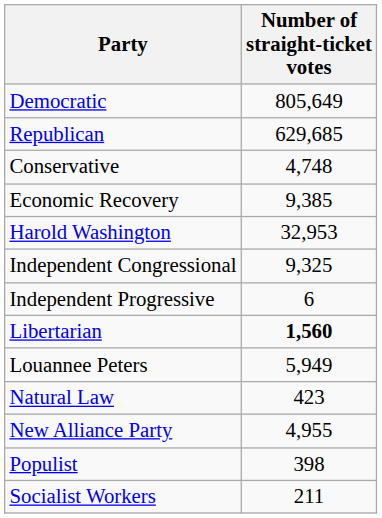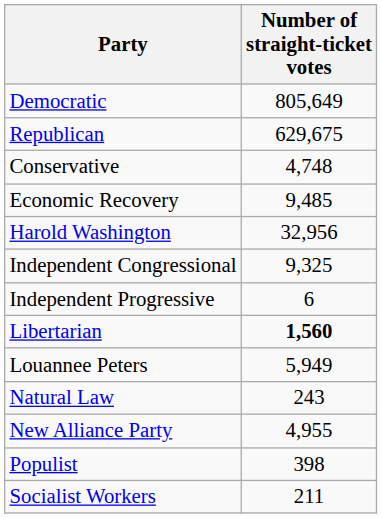 <table class="wikitable">
 <tr>
 <th>Party</th>
 <th>Number of<br>straight-ticket<br>votes</th>
 </tr>
 <tr>
 <td><a href='#'>Democratic</a></td>
 <td style=text-align:center>805,649</td>
 </tr>
 <tr>
 <td><a href='#'>Republican</a></td>
-<td style=text-align:center>629,685</td>
+<td style=text-align:center>629,675</td>
 </tr>
 <tr>
 <td>Conservative</td>
 <td style=text-align:center>4,748</td>
 </tr>
 <tr>
 <td>Economic Recovery</td>
-<td style=text-align:center>9,385</td>
+<td style=text-align:center>9,485</td>
 </tr>
 <tr>
 <td><a href='#'>Harold Washington</a></td>
-<td style=text-align:center>32,953</td>
+<td style=text-align:center>32,956</td>
 </tr>
 <tr>
 <td>Independent Congressional</td>
 <td style=text-align:center>9,325</td>
 </tr>
 <tr>
 <td>Independent Progressive</td>
 <td style=text-align:center>6</td>
 </tr>
 <tr>
 <td><a href='#'>Libertarian</a></td>
 <td style=text-align:center><strong>1,560</strong></td>
 </tr>
 <tr>
 <td>Louannee Peters</td>
 <td style=text-align:center>5,949</td>
 </tr>
 <tr>
 <td><a href='#'>Natural Law</a></td>
-<td style=text-align:center>423</td>
+<td style=text-align:center>243</td>
 </tr>
 <tr>
 <td><a href='#'>New Alliance Party</a></td>
 <td style=text-align:center>4,955</td>
 </tr>
 <tr>
 <td><a href='#'>Populist</a></td>
 <td style=text-align:center>398</td>
 </tr>
 <tr>
 <td><a href='#'>Socialist Workers</a></td>
 <td style=text-align:center>211</td>
 </tr>
 </table>
